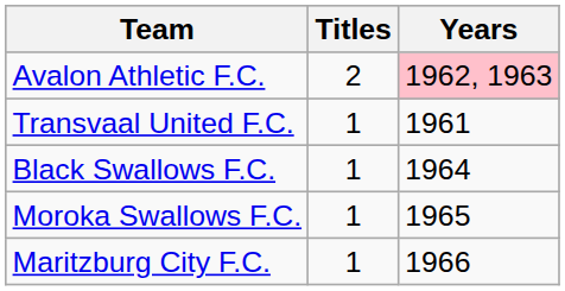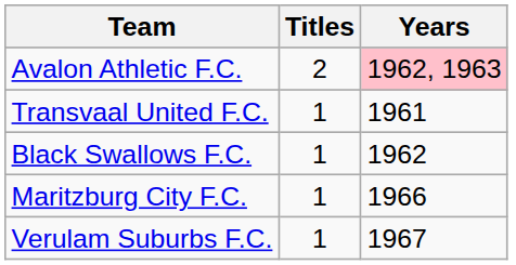 <table class="wikitable sortable" style="text-align: left; font-size:95%;">
 <tr>
 <th>Team</th>
 <th>Titles</th>
 <th>Years</th>
 </tr>
 <tr>
 <td><a href='#'>Avalon Athletic F.C.</a></td>
 <td style="text-align:center;">2</td>
 <td style="background: pink;">1962, 1963</td>
 </tr>
 <tr>
 <td><a href='#'>Transvaal United F.C.</a></td>
 <td style="text-align:center;">1</td>
 <td>1961</td>
 </tr>
 <tr>
 <td><a href='#'>Black Swallows F.C.</a></td>
 <td style="text-align:center;">1</td>
-<td>1964</td>
-</tr>
-<tr>
-<td><a href='#'>Moroka Swallows F.C.</a></td>
-<td style="text-align:center;">1</td>
-<td>1965</td>
+<td>1962</td>
 </tr>
 <tr>
 <td><a href='#'>Maritzburg City F.C.</a></td>
 <td style="text-align:center;">1</td>
 <td>1966</td>
 </tr>
+<tr>
+<td><a href='#'>Verulam Suburbs F.C.</a></td>
+<td style="text-align:center;">1</td>
+<td>1967</td>
+</tr>
 </table>
